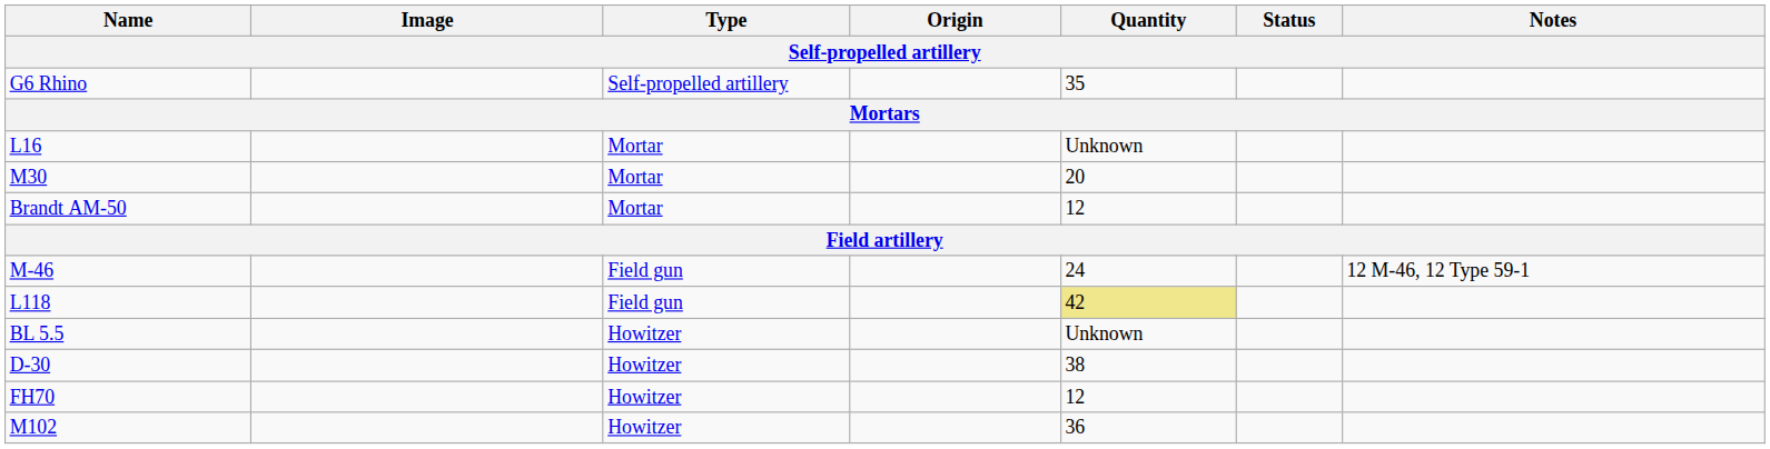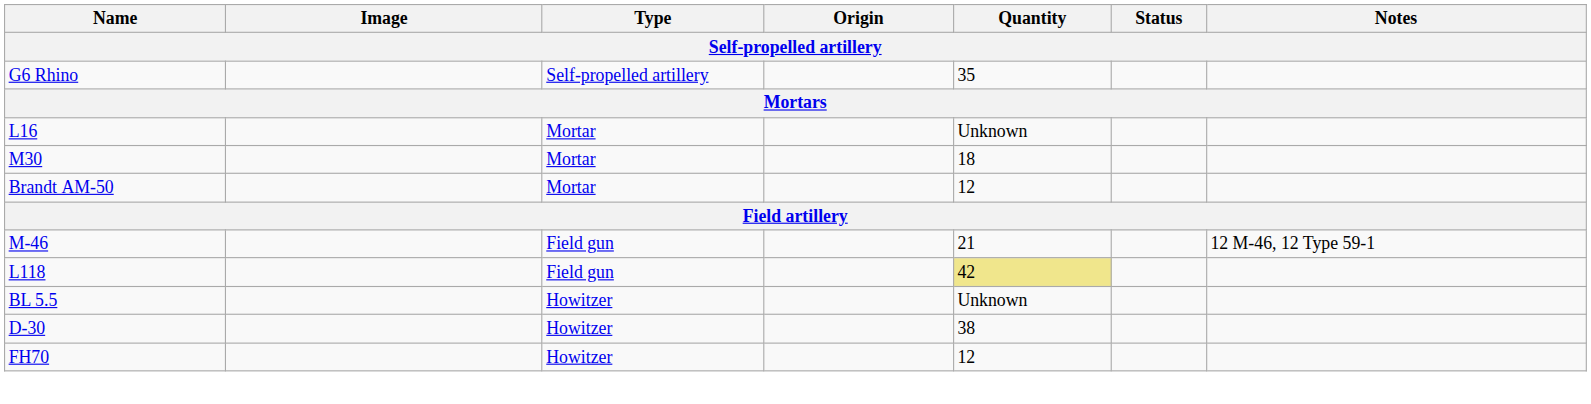 <table class="wikitable" style="width:90%;">
 <tr>
 <th width=14%>Name</th>
 <th width=20%>Image</th>
 <th width=14%>Type</th>
 <th width=12%>Origin</th>
 <th width=10%>Quantity</th>
 <th width=06%>Status</th>
 <th width=24%>Notes</th>
 </tr>
 <tr>
 <th colspan="7"><a href='#'>Self-propelled artillery</a></th>
 </tr>
 <tr>
 <td><a href='#'>G6 Rhino</a></td>
 <td></td>
 <td><a href='#'>Self-propelled artillery</a></td>
 <td></td>
 <td>35</td>
 <td></td>
 <td></td>
 </tr>
 <tr>
 <th colspan="7"><a href='#'>Mortars</a></th>
 </tr>
 <tr>
 <td><a href='#'>L16</a></td>
 <td></td>
 <td><a href='#'>Mortar</a></td>
 <td></td>
 <td>Unknown</td>
 <td></td>
 <td></td>
 </tr>
 <tr>
 <td><a href='#'>M30</a></td>
 <td></td>
 <td><a href='#'>Mortar</a></td>
 <td></td>
-<td>20</td>
+<td>18</td>
 <td></td>
 <td></td>
 </tr>
 <tr>
 <td><a href='#'>Brandt АМ-50</a></td>
 <td></td>
 <td><a href='#'>Mortar</a></td>
 <td></td>
 <td>12 </td>
 <td></td>
 <td></td>
 </tr>
 <tr>
 <th colspan="7"><a href='#'>Field artillery</a></th>
 </tr>
 <tr>
 <td><a href='#'>M-46</a></td>
 <td></td>
 <td><a href='#'>Field gun</a></td>
 <td><br></td>
-<td>24</td>
+<td>21</td>
 <td></td>
 <td>12 M-46, 12 Type 59-1</td>
 </tr>
 <tr>
 <td><a href='#'>L118</a></td>
 <td></td>
 <td><a href='#'>Field gun</a></td>
 <td></td>
 <td style="background: khaki;">42</td>
 <td></td>
 <td></td>
 </tr>
 <tr>
 <td><a href='#'>BL 5.5</a></td>
 <td></td>
 <td><a href='#'>Howitzer</a></td>
 <td></td>
 <td>Unknown</td>
 <td></td>
 <td></td>
 </tr>
 <tr>
 <td><a href='#'>D-30</a></td>
 <td></td>
 <td><a href='#'>Howitzer</a></td>
 <td></td>
 <td>38</td>
 <td></td>
 <td></td>
 </tr>
 <tr>
 <td><a href='#'>FH70</a></td>
 <td></td>
 <td><a href='#'>Howitzer</a></td>
 <td><br></td>
 <td>12</td>
 <td></td>
 <td></td>
 </tr>
-<tr>
-<td><a href='#'>M102</a></td>
-<td></td>
-<td><a href='#'>Howitzer</a></td>
-<td></td>
-<td>36</td>
-<td></td>
-<td></td>
-</tr>
 </table>
